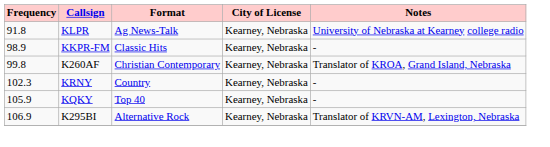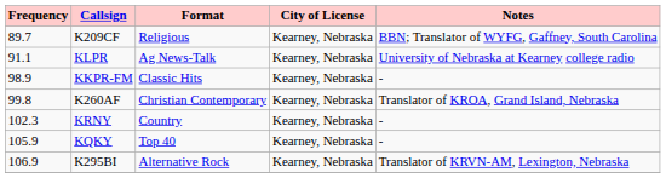 <table class="wikitable" border="1">
 <tr>
 <th style="background:#ffcccc;"><strong>Frequency</strong></th>
 <th style="background:#ffcccc;"><strong><a href='#'>Callsign</a></strong></th>
 <th style="background:#ffcccc;"><strong>Format</strong></th>
 <th style="background:#ffcccc;"><strong>City of License</strong></th>
 <th style="background:#ffcccc;"><strong>Notes</strong></th>
 </tr>
 <tr>
-<td>91.8</td>
+<td>89.7</td>
+<td>K209CF</td>
+<td><a href='#'>Religious</a></td>
+<td>Kearney, Nebraska</td>
+<td><a href='#'>BBN</a>; Translator of <a href='#'>WYFG</a>, <a href='#'>Gaffney, South Carolina</a></td>
+</tr>
+<tr>
+<td>91.1</td>
 <td><a href='#'>KLPR</a></td>
 <td><a href='#'>Ag News-Talk</a></td>
 <td>Kearney, Nebraska</td>
 <td><a href='#'>University of Nebraska at Kearney</a> <a href='#'>college radio</a></td>
 </tr>
 <tr>
 <td>98.9</td>
 <td><a href='#'>KKPR-FM</a></td>
 <td><a href='#'>Classic Hits</a></td>
 <td>Kearney, Nebraska</td>
 <td>-</td>
 </tr>
 <tr>
 <td>99.8</td>
 <td>K260AF</td>
 <td><a href='#'>Christian Contemporary</a></td>
 <td>Kearney, Nebraska</td>
 <td>Translator of <a href='#'>KROA</a>, <a href='#'>Grand Island, Nebraska</a></td>
 </tr>
 <tr>
 <td>102.3</td>
 <td><a href='#'>KRNY</a></td>
 <td><a href='#'>Country</a></td>
 <td>Kearney, Nebraska</td>
 <td>-</td>
 </tr>
 <tr>
 <td>105.9</td>
 <td><a href='#'>KQKY</a></td>
 <td><a href='#'>Top 40</a></td>
 <td>Kearney, Nebraska</td>
 <td>-</td>
 </tr>
 <tr>
 <td>106.9</td>
 <td>K295BI</td>
 <td><a href='#'>Alternative Rock</a></td>
 <td>Kearney, Nebraska</td>
 <td>Translator of <a href='#'>KRVN-AM</a>, <a href='#'>Lexington, Nebraska</a></td>
 </tr>
 <tr>
 </tr>
 </table>
